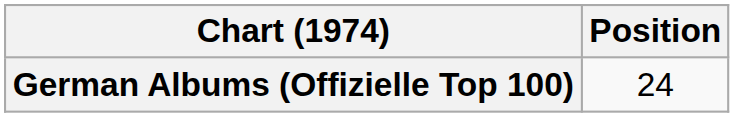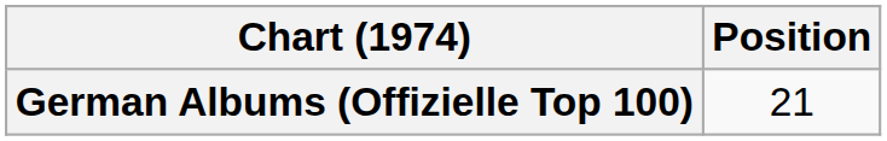 <table class="wikitable plainrowheaders" style="text-align:center">
 <tr>
 <th scope="col">Chart (1974)</th>
 <th scope="col">Position</th>
 </tr>
 <tr>
 <th scope="row">German Albums (Offizielle Top 100)</th>
-<td>24</td>
+<td>21</td>
 </tr>
 </table>
